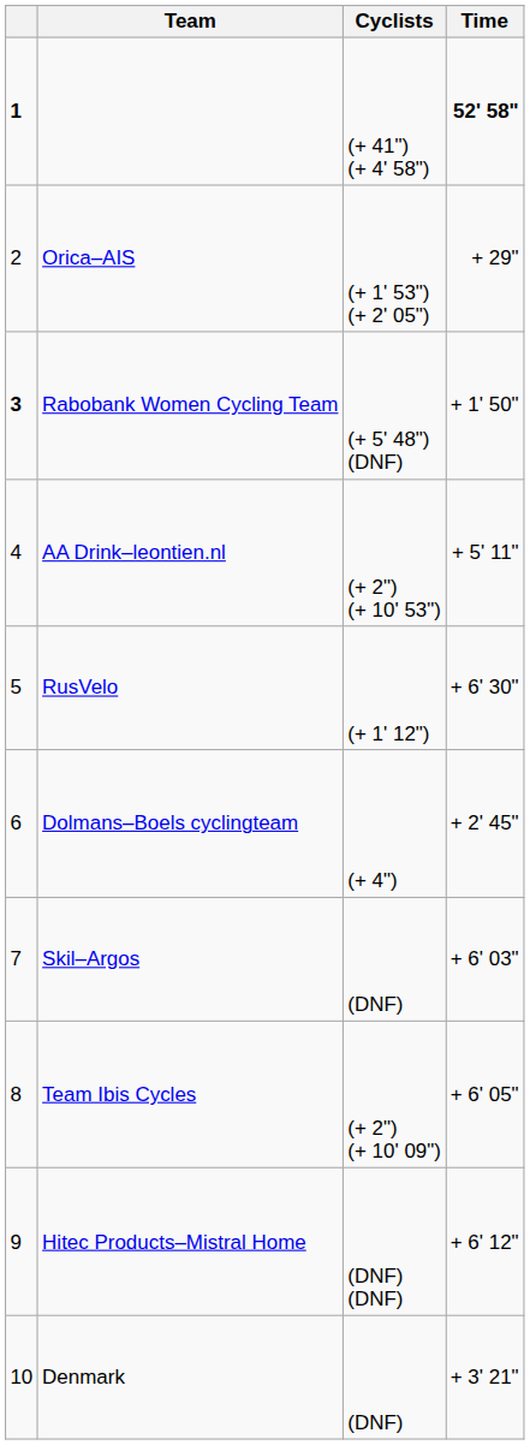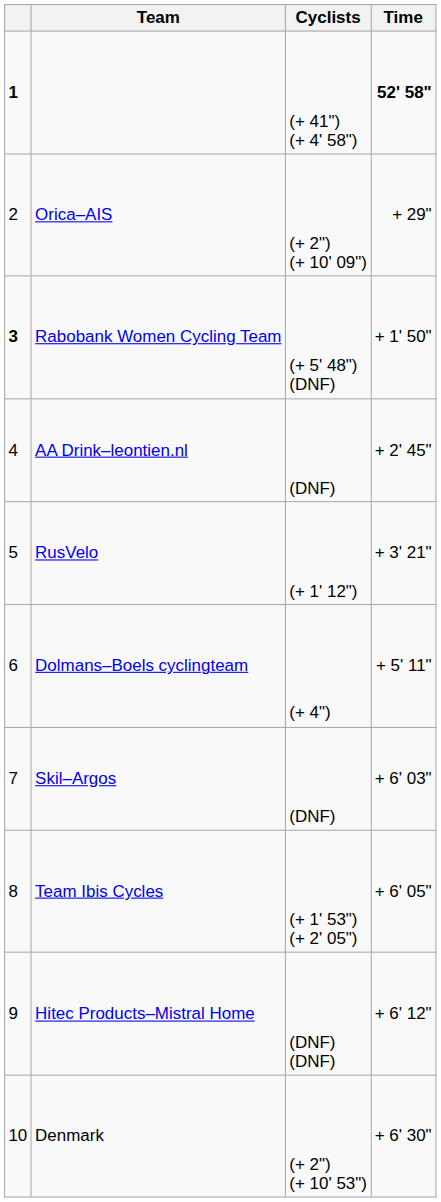 <table class="wikitable">
 <tr style="background:#ccccff;">
 <th></th>
 <th>Team</th>
 <th>Cyclists</th>
 <th>Time</th>
 </tr>
 <tr>
 <td><strong>1</strong></td>
 <td><strong></strong></td>
 <td><br><br><br><br> (+ 41")<br> (+ 4' 58")</td>
 <td align="right"><strong>52' 58"</strong></td>
 </tr>
 <tr>
 <td>2</td>
 <td><a href='#'>Orica–AIS</a></td>
-<td><br><br><br><br> (+ 1' 53")<br> (+ 2' 05")</td>
+<td><br><br><br><br> (+ 2")<br> (+ 10' 09")</td>
 <td align="right">+ 29"</td>
 </tr>
 <tr>
 <td><strong>3</strong></td>
 <td><a href='#'>Rabobank Women Cycling Team</a></td>
 <td><br><br><br><br> (+ 5' 48")<br> (DNF)</td>
 <td align="right">+ 1' 50"</td>
 </tr>
 <tr>
 <td>4</td>
 <td><a href='#'>AA Drink–leontien.nl</a></td>
-<td><br><br><br><br> (+ 2")<br> (+ 10' 53")</td>
-<td align="right">+ 5' 11"</td>
+<td><br><br><br><br> (DNF)</td>
+<td align="right">+ 2' 45"</td>
 </tr>
 <tr>
 <td>5</td>
 <td><a href='#'>RusVelo</a></td>
 <td><br><br><br><br> (+ 1' 12")</td>
-<td align="right">+ 6' 30"</td>
+<td align="right">+ 3' 21"</td>
 </tr>
 <tr>
 <td>6</td>
 <td><a href='#'>Dolmans–Boels cyclingteam</a></td>
 <td><br><br><br><br><br> (+ 4")</td>
-<td align="right">+ 2' 45"</td>
+<td align="right">+ 5' 11"</td>
 </tr>
 <tr>
 <td>7</td>
 <td><a href='#'>Skil–Argos</a></td>
 <td><br><br><br><br> (DNF)</td>
 <td align="right">+ 6' 03"</td>
 </tr>
 <tr>
 <td>8</td>
 <td><a href='#'>Team Ibis Cycles</a></td>
-<td><br><br><br><br> (+ 2")<br> (+ 10' 09")</td>
+<td><br><br><br><br> (+ 1' 53")<br> (+ 2' 05")</td>
 <td align="right">+ 6' 05"</td>
 </tr>
 <tr>
 <td>9</td>
 <td><a href='#'>Hitec Products–Mistral Home</a></td>
 <td><br><br><br><br> (DNF)<br> (DNF)</td>
 <td align="right">+ 6' 12"</td>
 </tr>
 <tr>
 <td>10</td>
 <td>Denmark</td>
-<td><br><br><br><br> (DNF)</td>
-<td align="right">+ 3' 21"</td>
+<td><br><br><br><br> (+ 2")<br> (+ 10' 53")</td>
+<td align="right">+ 6' 30"</td>
 </tr>
 </table>
